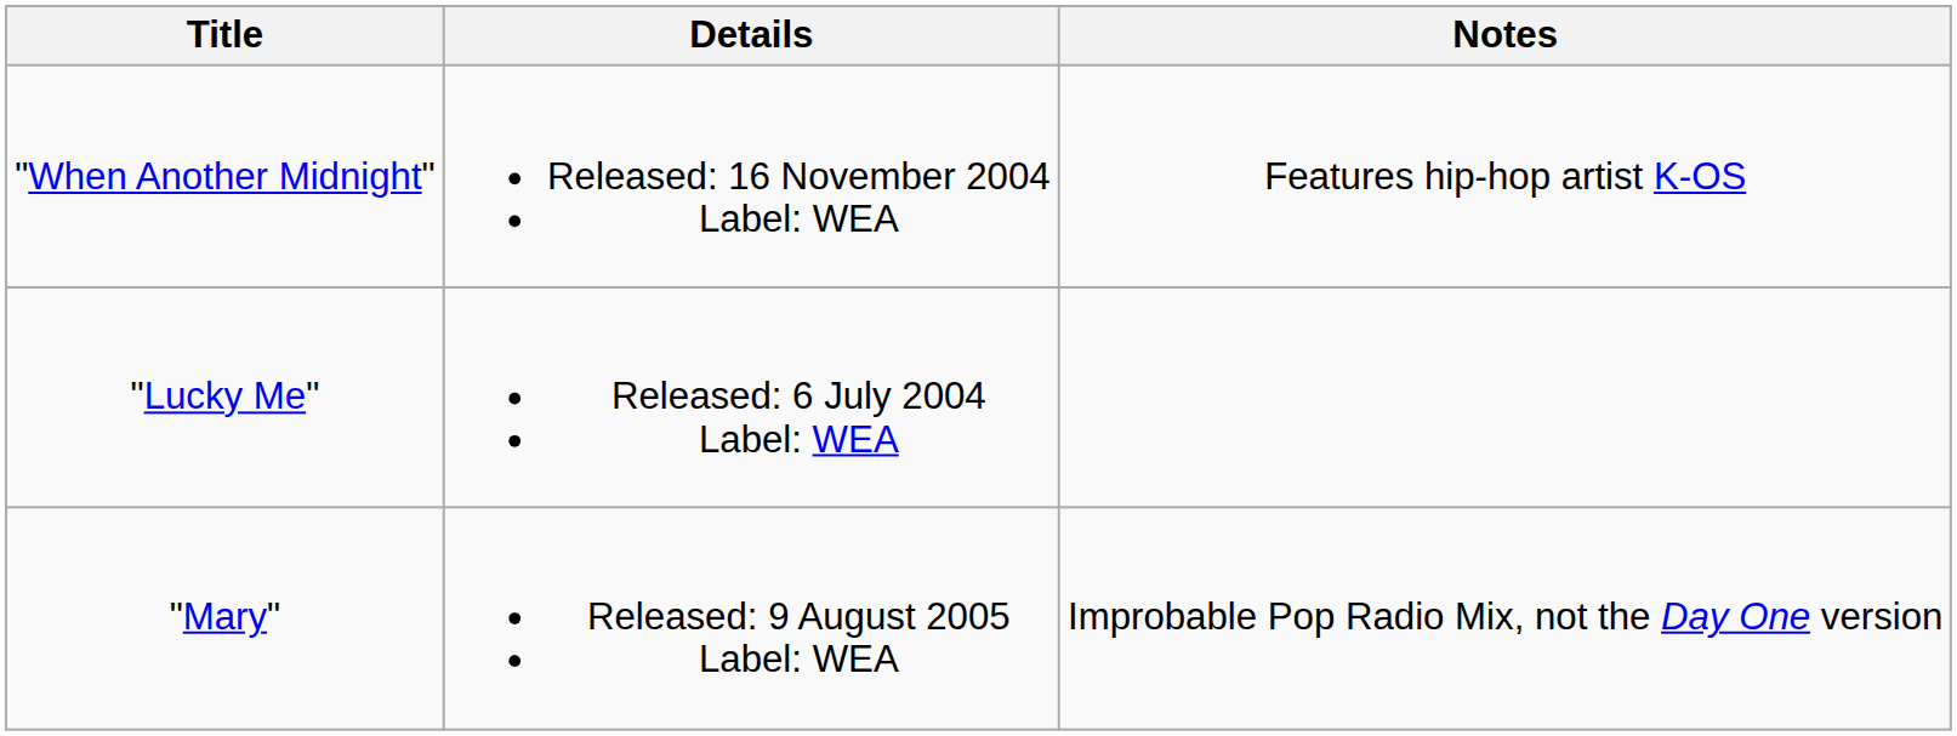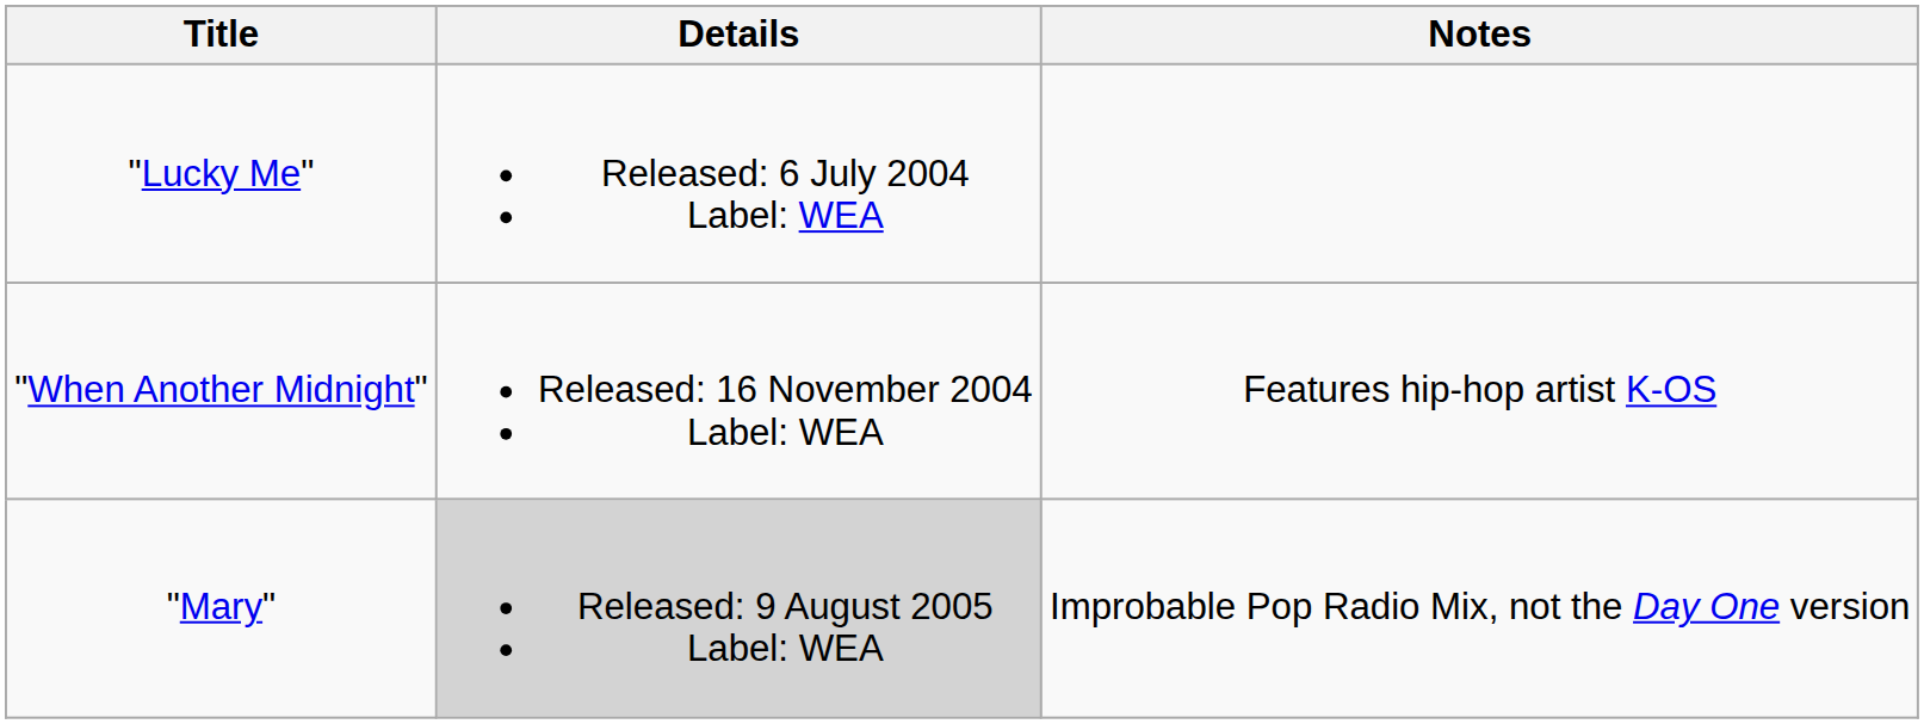 <table class="wikitable" style="text-align:center;" border="1">
 <tr>
 <th>Title</th>
 <th>Details</th>
 <th>Notes</th>
 </tr>
 <tr>
+<td>"<a href='#'>Lucky Me</a>"</td>
+<td><br><ul><li>Released: 6 July 2004</li><li>Label: <a href='#'>WEA</a></li></ul></td>
+<td></td>
+</tr>
+<tr>
 <td>"<a href='#'>When Another Midnight</a>"</td>
 <td><br><ul><li>Released: 16 November 2004</li><li>Label: WEA</li></ul></td>
 <td>Features hip-hop artist <a href='#'>K-OS</a></td>
 </tr>
 <tr>
-<td>"<a href='#'>Lucky Me</a>"</td>
-<td><br><ul><li>Released: 6 July 2004</li><li>Label: <a href='#'>WEA</a></li></ul></td>
-<td></td>
-</tr>
-<tr>
 <td>"<a href='#'>Mary</a>"</td>
-<td><br><ul><li>Released: 9 August 2005</li><li>Label: WEA</li></ul></td>
+<td style="background: lightgrey;"><br><ul><li>Released: 9 August 2005</li><li>Label: WEA</li></ul></td>
 <td>Improbable Pop Radio Mix, not the <em><a href='#'>Day One</a></em> version</td>
 </tr>
 </table>
